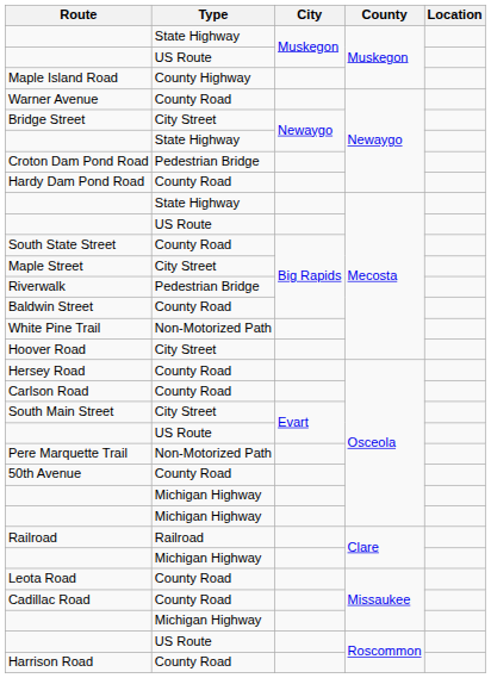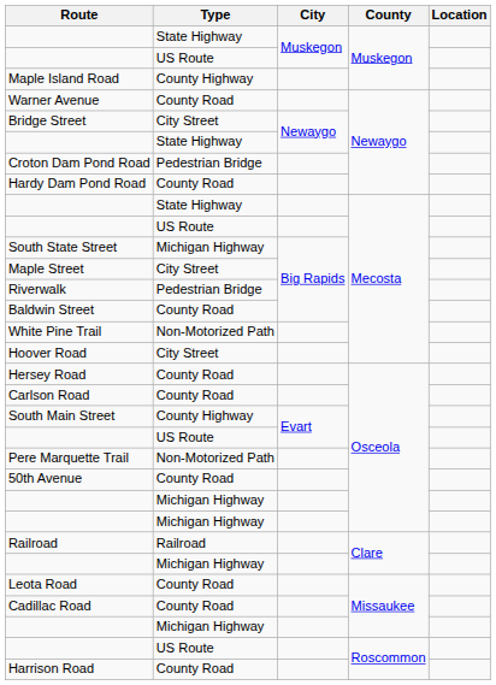 <table class="wikitable">
 <tr>
 <th>Route</th>
 <th>Type</th>
 <th>City</th>
 <th>County</th>
 <th>Location</th>
 </tr>
 <tr>
 <td></td>
 <td>State Highway</td>
 <td rowspan="2"><a href='#'>Muskegon</a></td>
 <td rowspan="3"><a href='#'>Muskegon</a></td>
 <td></td>
 </tr>
 <tr>
 <td></td>
 <td>US Route</td>
 <td></td>
 </tr>
 <tr>
 <td>Maple Island Road</td>
 <td>County Highway</td>
 <td></td>
 <td></td>
 </tr>
 <tr>
 <td>Warner Avenue</td>
 <td>County Road</td>
 <td></td>
 <td rowspan="5"><a href='#'>Newaygo</a></td>
 <td></td>
 </tr>
 <tr>
 <td>Bridge Street</td>
 <td>City Street</td>
 <td rowspan="2"><a href='#'>Newaygo</a></td>
 <td></td>
 </tr>
 <tr>
 <td></td>
 <td>State Highway</td>
 <td></td>
 </tr>
 <tr>
 <td>Croton Dam Pond Road</td>
 <td>Pedestrian Bridge</td>
 <td></td>
 <td></td>
 </tr>
 <tr>
 <td>Hardy Dam Pond Road</td>
 <td>County Road</td>
 <td></td>
 <td></td>
 </tr>
 <tr>
 <td></td>
 <td>State Highway</td>
 <td></td>
 <td rowspan="8"><a href='#'>Mecosta</a></td>
 <td></td>
 </tr>
 <tr>
 <td></td>
 <td>US Route</td>
 <td></td>
 <td></td>
 </tr>
 <tr>
 <td>South State Street</td>
-<td>County Road</td>
+<td>Michigan Highway</td>
 <td rowspan="4"><a href='#'>Big Rapids</a></td>
 <td></td>
 </tr>
 <tr>
 <td>Maple Street</td>
 <td>City Street</td>
 <td></td>
 </tr>
 <tr>
 <td>Riverwalk</td>
 <td>Pedestrian Bridge</td>
 <td></td>
 </tr>
 <tr>
 <td>Baldwin Street</td>
 <td>County Road</td>
 <td></td>
 </tr>
 <tr>
 <td>White Pine Trail</td>
 <td>Non-Motorized Path</td>
 <td></td>
 <td></td>
 </tr>
 <tr>
 <td>Hoover Road</td>
 <td>City Street</td>
 <td></td>
 <td></td>
 </tr>
 <tr>
 <td>Hersey Road</td>
 <td>County Road</td>
 <td></td>
 <td rowspan="8"><a href='#'>Osceola</a></td>
 <td></td>
 </tr>
 <tr>
 <td>Carlson Road</td>
 <td>County Road</td>
 <td></td>
 <td></td>
 </tr>
 <tr>
 <td>South Main Street</td>
-<td>City Street</td>
+<td>County Highway</td>
 <td rowspan="2"><a href='#'>Evart</a></td>
 <td></td>
 </tr>
 <tr>
 <td></td>
 <td>US Route</td>
 <td></td>
 </tr>
 <tr>
 <td>Pere Marquette Trail</td>
 <td>Non-Motorized Path</td>
 <td></td>
 <td></td>
 </tr>
 <tr>
 <td>50th Avenue</td>
 <td>County Road</td>
 <td></td>
 <td></td>
 </tr>
 <tr>
 <td></td>
 <td>Michigan Highway</td>
 <td></td>
 <td></td>
 </tr>
 <tr>
 <td></td>
 <td>Michigan Highway</td>
 <td></td>
 <td></td>
 </tr>
 <tr>
 <td>Railroad</td>
 <td>Railroad</td>
 <td></td>
 <td rowspan="2"><a href='#'>Clare</a></td>
 <td></td>
 </tr>
 <tr>
 <td></td>
 <td>Michigan Highway</td>
 <td></td>
 <td></td>
 </tr>
 <tr>
 <td>Leota Road</td>
 <td>County Road</td>
 <td></td>
 <td rowspan="3"><a href='#'>Missaukee</a></td>
 <td></td>
 </tr>
 <tr>
 <td>Cadillac Road</td>
 <td>County Road</td>
 <td></td>
 <td></td>
 </tr>
 <tr>
 <td></td>
 <td>Michigan Highway</td>
 <td></td>
 <td></td>
 </tr>
 <tr>
 <td></td>
 <td>US Route</td>
 <td></td>
 <td rowspan="2"><a href='#'>Roscommon</a></td>
 <td></td>
 </tr>
 <tr>
 <td>Harrison Road</td>
 <td>County Road</td>
 <td></td>
 <td></td>
 </tr>
 </table>
